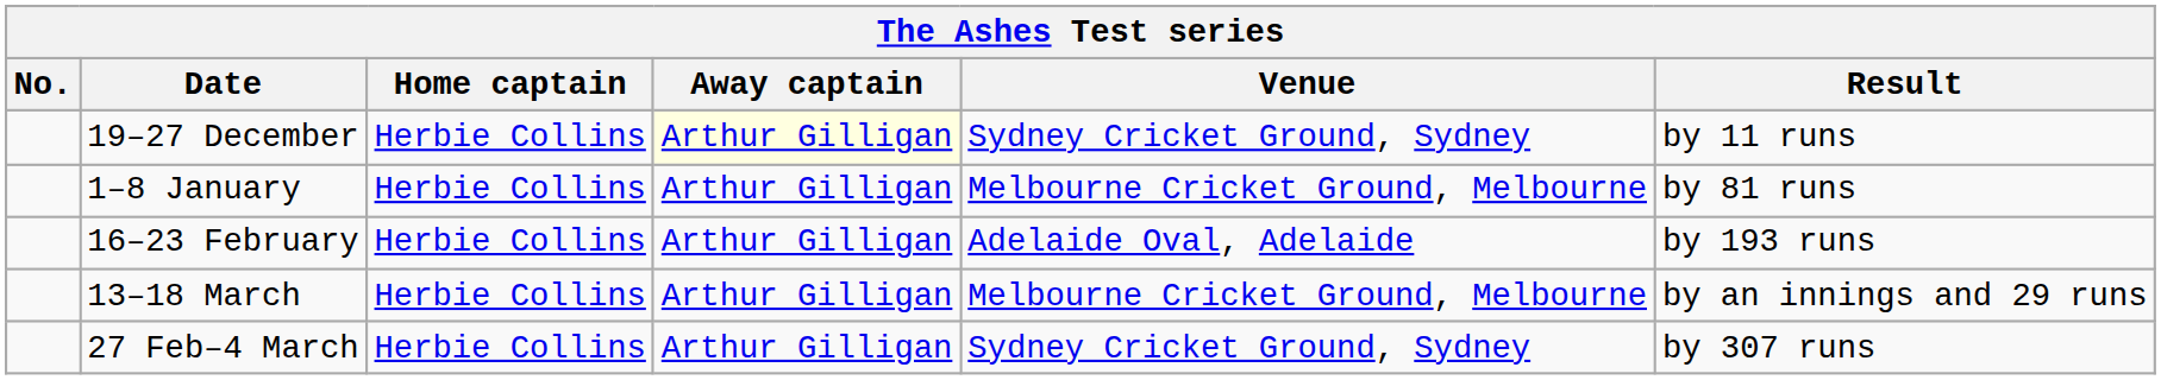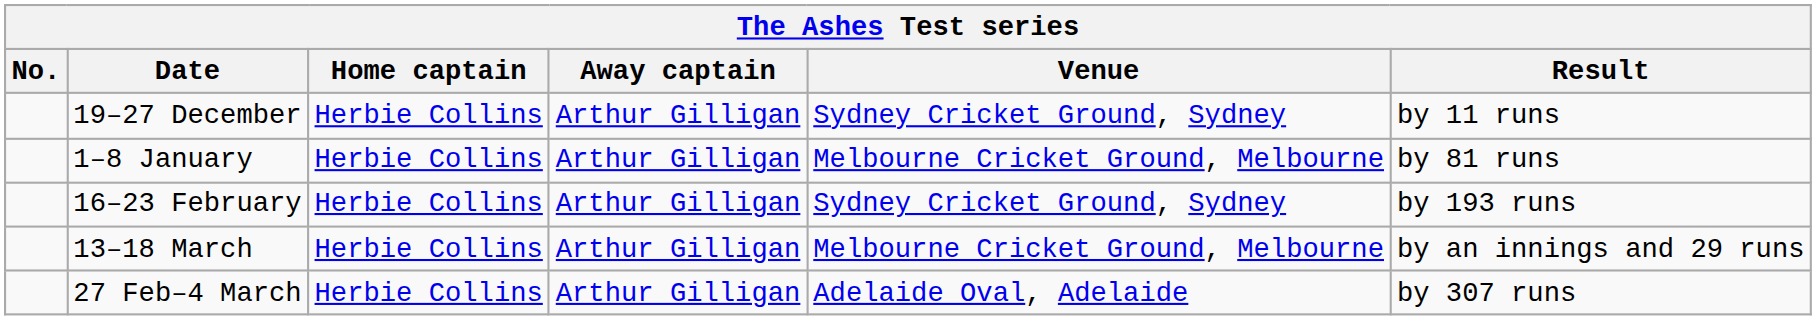 <table class="wikitable">
 <tr>
 <th colspan="9"><a href='#'>The Ashes</a> Test series</th>
 </tr>
 <tr>
 <th>No.</th>
 <th>Date</th>
 <th>Home captain</th>
 <th>Away captain</th>
 <th>Venue</th>
 <th>Result</th>
 </tr>
 <tr>
 <td></td>
 <td>19–27 December</td>
 <td><a href='#'>Herbie Collins</a></td>
-<td style="background: lightyellow;"><a href='#'>Arthur Gilligan</a></td>
+<td><a href='#'>Arthur Gilligan</a></td>
 <td><a href='#'>Sydney Cricket Ground</a>, <a href='#'>Sydney</a></td>
 <td> by 11 runs</td>
 </tr>
 <tr>
 <td></td>
 <td>1–8 January</td>
 <td><a href='#'>Herbie Collins</a></td>
 <td><a href='#'>Arthur Gilligan</a></td>
 <td><a href='#'>Melbourne Cricket Ground</a>, <a href='#'>Melbourne</a></td>
 <td> by 81 runs</td>
 </tr>
 <tr>
 <td></td>
 <td>16–23 February</td>
 <td><a href='#'>Herbie Collins</a></td>
 <td><a href='#'>Arthur Gilligan</a></td>
-<td><a href='#'>Adelaide Oval</a>, <a href='#'>Adelaide</a></td>
+<td><a href='#'>Sydney Cricket Ground</a>, <a href='#'>Sydney</a></td>
 <td> by 193 runs</td>
 </tr>
 <tr>
 <td></td>
 <td>13–18 March</td>
 <td><a href='#'>Herbie Collins</a></td>
 <td><a href='#'>Arthur Gilligan</a></td>
 <td><a href='#'>Melbourne Cricket Ground</a>, <a href='#'>Melbourne</a></td>
 <td> by an innings and 29 runs</td>
 </tr>
 <tr>
 <td></td>
 <td>27 Feb–4 March</td>
 <td><a href='#'>Herbie Collins</a></td>
 <td><a href='#'>Arthur Gilligan</a></td>
-<td><a href='#'>Sydney Cricket Ground</a>, <a href='#'>Sydney</a></td>
+<td><a href='#'>Adelaide Oval</a>, <a href='#'>Adelaide</a></td>
 <td> by 307 runs</td>
 </tr>
 </table>
